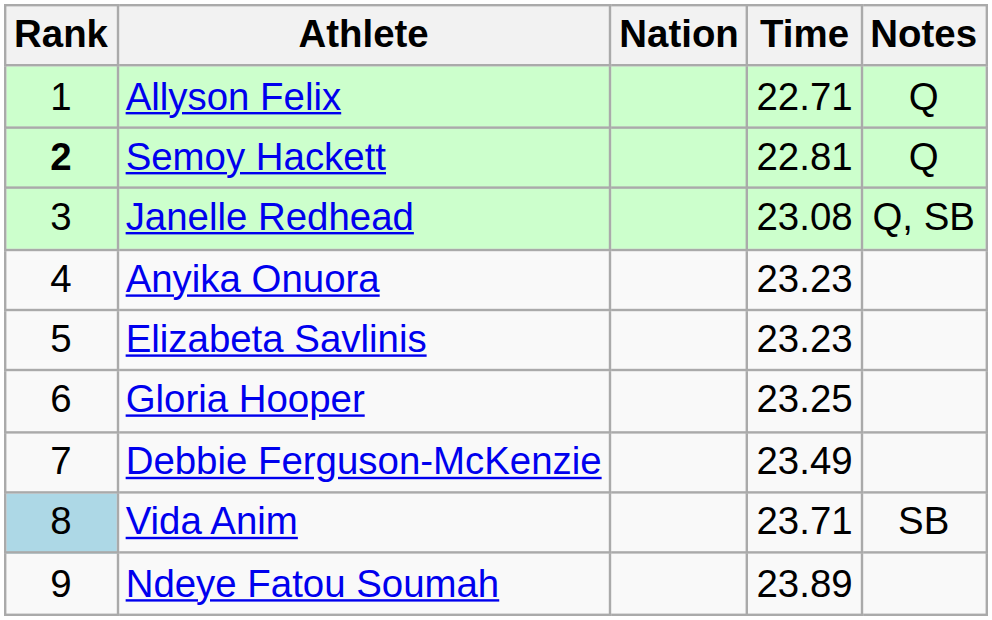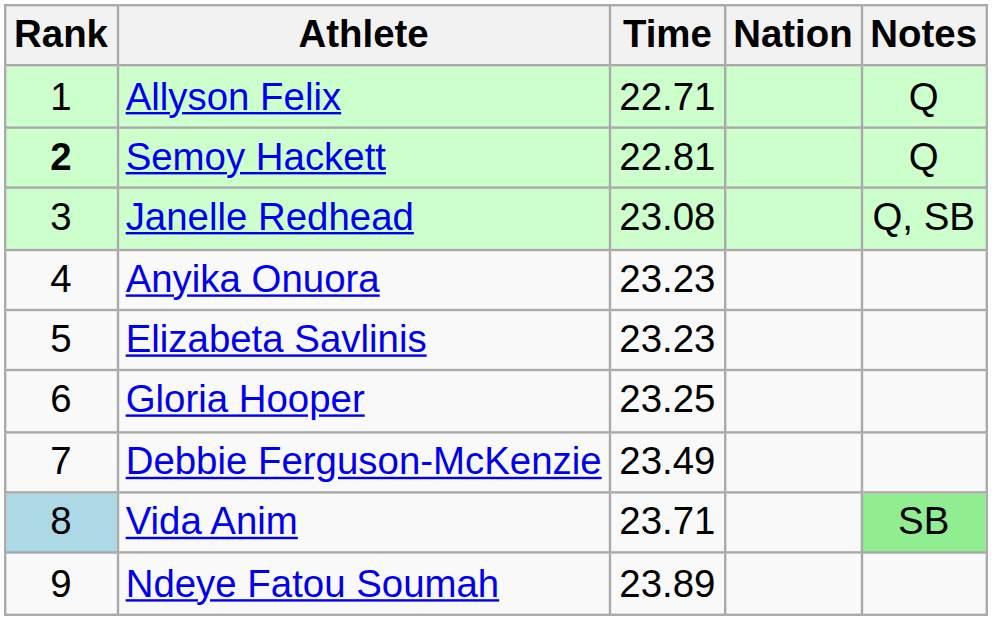 <table class="wikitable sortable" style="text-align:center">
 <tr>
 <th>Rank</th>
 <th>Athlete</th>
+<th>Time</th>
 <th>Nation</th>
-<th>Time</th>
 <th>Notes</th>
 </tr>
 <tr bgcolor=#ccffcc>
 <td>1</td>
 <td align=left><a href='#'>Allyson Felix</a></td>
+<td>22.71</td>
 <td align=left></td>
-<td>22.71</td>
 <td>Q</td>
 </tr>
 <tr bgcolor=#ccffcc>
 <td><strong>2</strong></td>
 <td align=left><a href='#'>Semoy Hackett</a></td>
+<td>22.81</td>
 <td align=left></td>
-<td>22.81</td>
 <td>Q</td>
 </tr>
 <tr bgcolor=#ccffcc>
 <td>3</td>
 <td align=left><a href='#'>Janelle Redhead</a></td>
+<td>23.08</td>
 <td align=left></td>
-<td>23.08</td>
 <td>Q, SB</td>
 </tr>
 <tr>
 <td>4</td>
 <td align=left><a href='#'>Anyika Onuora</a></td>
+<td>23.23</td>
 <td align=left></td>
-<td>23.23</td>
 <td></td>
 </tr>
 <tr>
 <td>5</td>
 <td align=left><a href='#'>Elizabeta Savlinis</a></td>
+<td>23.23</td>
 <td align=left></td>
-<td>23.23</td>
 <td></td>
 </tr>
 <tr>
 <td>6</td>
 <td align=left><a href='#'>Gloria Hooper</a></td>
+<td>23.25</td>
 <td align=left></td>
-<td>23.25</td>
 <td></td>
 </tr>
 <tr>
 <td>7</td>
 <td align=left><a href='#'>Debbie Ferguson-McKenzie</a></td>
+<td>23.49</td>
 <td align=left></td>
-<td>23.49</td>
 <td></td>
 </tr>
 <tr>
 <td style="background: lightblue;">8</td>
 <td align=left><a href='#'>Vida Anim</a></td>
+<td>23.71</td>
 <td align=left></td>
-<td>23.71</td>
-<td>SB</td>
+<td style="background: lightgreen;">SB</td>
 </tr>
 <tr>
 <td>9</td>
 <td align=left><a href='#'>Ndeye Fatou Soumah</a></td>
+<td>23.89</td>
 <td align=left></td>
-<td>23.89</td>
 <td></td>
 </tr>
 </table>
